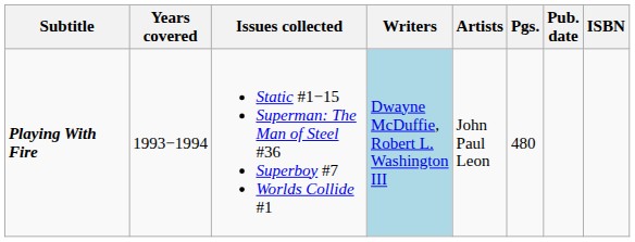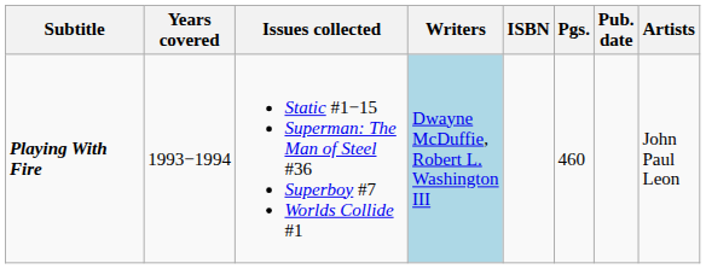 <table class="wikitable sortable" width=98%>
 <tr>
 <th class="unsortable" width="20%">Subtitle</th>
 <th width="10%">Years covered</th>
 <th width="25%">Issues collected</th>
 <th class="unsortable">Writers</th>
-<th class="unsortable">Artists</th>
+<th class="unsortable">ISBN</th>
 <th>Pgs.</th>
 <th>Pub. date</th>
-<th class="unsortable">ISBN</th>
+<th class="unsortable">Artists</th>
 </tr>
 <tr>
 <td><strong><em>Playing With Fire</em></strong></td>
 <td>1993−1994</td>
 <td><br><ul><li><em><a href='#'>Static</a></em> #1−15</li><li><em><a href='#'>Superman: The Man of Steel</a></em> #36</li><li><em><a href='#'>Superboy</a></em> #7</li><li><em><a href='#'>Worlds Collide</a></em> #1</li></ul></td>
 <td style="background: lightblue;"><a href='#'>Dwayne McDuffie</a>, <a href='#'>Robert L. Washington III</a></td>
+<td></td>
+<td>460</td>
+<td></td>
 <td>John Paul Leon</td>
-<td>480</td>
-<td></td>
-<td></td>
 </tr>
 </table>
